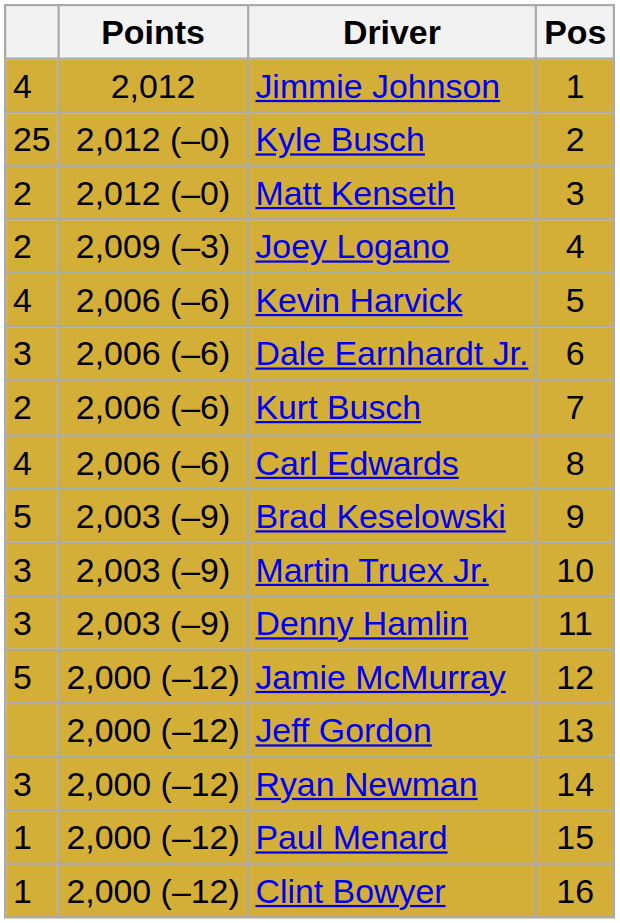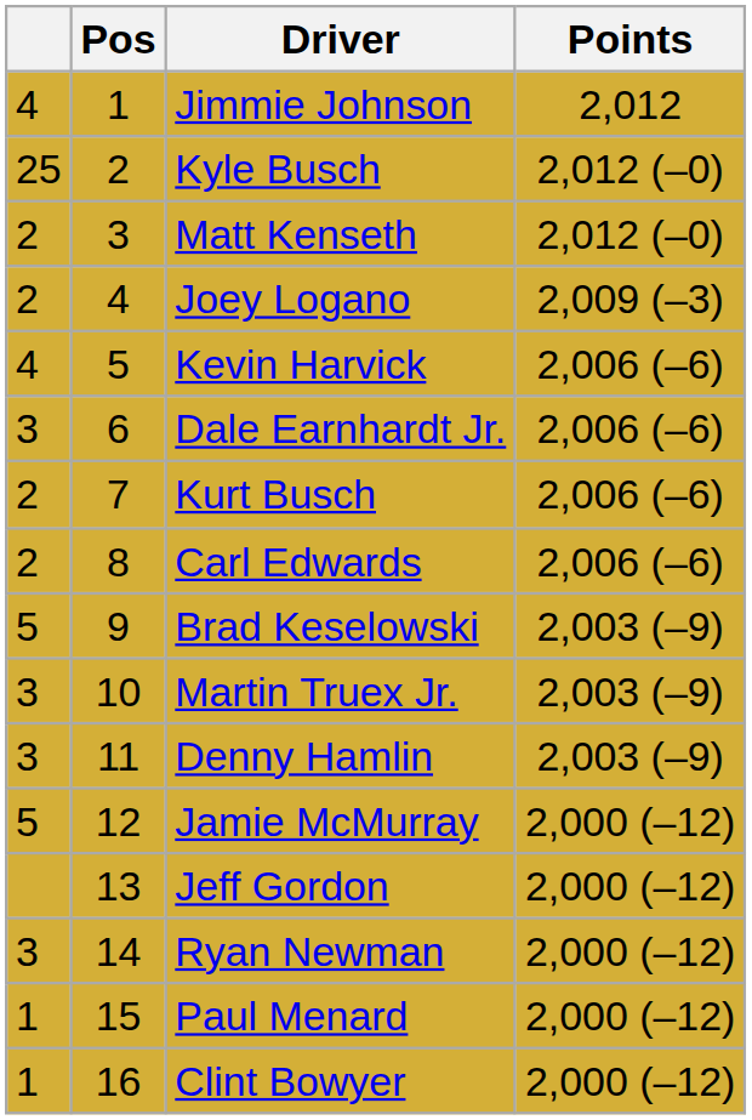 <table class="wikitable" style="font-size: 95%;">
 <tr>
 <th></th>
+<th>Pos</th>
+<th>Driver</th>
 <th>Points</th>
-<th>Driver</th>
-<th>Pos</th>
 </tr>
 <tr style="background:#D4AF37;">
 <td align="left"> 4</td>
+<td style="text-align:center;">1</td>
+<td><a href='#'>Jimmie Johnson</a></td>
 <td style="text-align:center;">2,012</td>
-<td><a href='#'>Jimmie Johnson</a></td>
-<td style="text-align:center;">1</td>
 </tr>
 <tr style="background:#D4AF37;">
 <td align="left"> 25</td>
+<td style="text-align:center;">2</td>
+<td><a href='#'>Kyle Busch</a></td>
 <td style="text-align:center;">2,012 (–0)</td>
-<td><a href='#'>Kyle Busch</a></td>
-<td style="text-align:center;">2</td>
 </tr>
 <tr style="background:#D4AF37;">
 <td align="left"> 2</td>
+<td style="text-align:center;">3</td>
+<td><a href='#'>Matt Kenseth</a></td>
 <td style="text-align:center;">2,012 (–0)</td>
-<td><a href='#'>Matt Kenseth</a></td>
-<td style="text-align:center;">3</td>
 </tr>
 <tr style="background:#D4AF37;">
 <td align="left"> 2</td>
+<td style="text-align:center;">4</td>
+<td><a href='#'>Joey Logano</a></td>
 <td style="text-align:center;">2,009 (–3)</td>
-<td><a href='#'>Joey Logano</a></td>
-<td style="text-align:center;">4</td>
 </tr>
 <tr style="background:#D4AF37;">
 <td align="left"> 4</td>
+<td style="text-align:center;">5</td>
+<td><a href='#'>Kevin Harvick</a></td>
 <td style="text-align:center;">2,006 (–6)</td>
-<td><a href='#'>Kevin Harvick</a></td>
-<td style="text-align:center;">5</td>
 </tr>
 <tr style="background:#D4AF37;">
 <td align="left"> 3</td>
+<td style="text-align:center;">6</td>
+<td><a href='#'>Dale Earnhardt Jr.</a></td>
 <td style="text-align:center;">2,006 (–6)</td>
-<td><a href='#'>Dale Earnhardt Jr.</a></td>
-<td style="text-align:center;">6</td>
 </tr>
 <tr style="background:#D4AF37;">
 <td align="left"> 2</td>
+<td style="text-align:center;">7</td>
+<td><a href='#'>Kurt Busch</a></td>
 <td style="text-align:center;">2,006 (–6)</td>
-<td><a href='#'>Kurt Busch</a></td>
-<td style="text-align:center;">7</td>
 </tr>
 <tr style="background:#D4AF37;">
-<td align="left"> 4</td>
+<td align="left"> 2</td>
+<td style="text-align:center;">8</td>
+<td><a href='#'>Carl Edwards</a></td>
 <td style="text-align:center;">2,006 (–6)</td>
-<td><a href='#'>Carl Edwards</a></td>
-<td style="text-align:center;">8</td>
 </tr>
 <tr style="background:#D4AF37;">
 <td align="left"> 5</td>
+<td style="text-align:center;">9</td>
+<td><a href='#'>Brad Keselowski</a></td>
 <td style="text-align:center;">2,003 (–9)</td>
-<td><a href='#'>Brad Keselowski</a></td>
-<td style="text-align:center;">9</td>
 </tr>
 <tr style="background:#D4AF37;">
 <td align="left"> 3</td>
+<td style="text-align:center;">10</td>
+<td><a href='#'>Martin Truex Jr.</a></td>
 <td style="text-align:center;">2,003 (–9)</td>
-<td><a href='#'>Martin Truex Jr.</a></td>
-<td style="text-align:center;">10</td>
 </tr>
 <tr style="background:#D4AF37;">
 <td align="left"> 3</td>
+<td style="text-align:center;">11</td>
+<td><a href='#'>Denny Hamlin</a></td>
 <td style="text-align:center;">2,003 (–9)</td>
-<td><a href='#'>Denny Hamlin</a></td>
-<td style="text-align:center;">11</td>
 </tr>
 <tr style="background:#D4AF37;">
 <td align="left"> 5</td>
+<td style="text-align:center;">12</td>
+<td><a href='#'>Jamie McMurray</a></td>
 <td style="text-align:center;">2,000 (–12)</td>
-<td><a href='#'>Jamie McMurray</a></td>
-<td style="text-align:center;">12</td>
 </tr>
 <tr style="background:#D4AF37;">
 <td align="left"></td>
+<td style="text-align:center;">13</td>
+<td><a href='#'>Jeff Gordon</a></td>
 <td style="text-align:center;">2,000 (–12)</td>
-<td><a href='#'>Jeff Gordon</a></td>
-<td style="text-align:center;">13</td>
 </tr>
 <tr style="background:#D4AF37;">
 <td align="left"> 3</td>
+<td style="text-align:center;">14</td>
+<td><a href='#'>Ryan Newman</a></td>
 <td style="text-align:center;">2,000 (–12)</td>
-<td><a href='#'>Ryan Newman</a></td>
-<td style="text-align:center;">14</td>
 </tr>
 <tr style="background:#D4AF37;">
 <td align="left"> 1</td>
+<td style="text-align:center;">15</td>
+<td><a href='#'>Paul Menard</a></td>
 <td style="text-align:center;">2,000 (–12)</td>
-<td><a href='#'>Paul Menard</a></td>
-<td style="text-align:center;">15</td>
 </tr>
 <tr style="background:#D4AF37;">
 <td align="left"> 1</td>
+<td style="text-align:center;">16</td>
+<td><a href='#'>Clint Bowyer</a></td>
 <td style="text-align:center;">2,000 (–12)</td>
-<td><a href='#'>Clint Bowyer</a></td>
-<td style="text-align:center;">16</td>
 </tr>
 </table>
